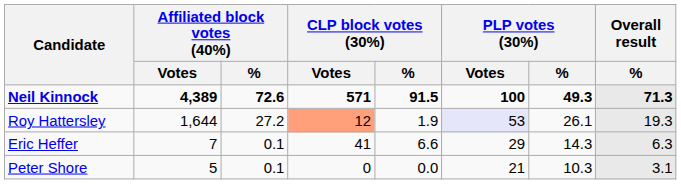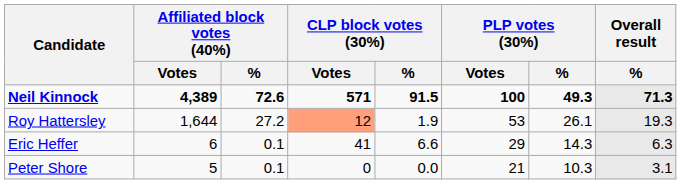 <table class="wikitable" style="font-size:95%;">
 <tr>
 <th scope="col" rowspan="2" width="125">Candidate</th>
 <th scope="col" colspan="2" width="150"><a href='#'>Affiliated block votes</a> <br> (40%)</th>
 <th scope="col" colspan="2" width="150"><a href='#'>CLP block votes</a> <br> (30%)</th>
 <th scope="col" colspan="2" width="150"><a href='#'>PLP votes</a> <br> (30%)</th>
 <th scope="col" colspan="2" width="75">Overall result</th>
 </tr>
 <tr>
 <th>Votes</th>
 <th>%</th>
 <th>Votes</th>
 <th>%</th>
 <th>Votes</th>
 <th>%</th>
 <th>%</th>
 </tr>
 <tr align="right">
 <td scope="row" align="left"><strong><a href='#'>Neil Kinnock</a></strong> </td>
 <td><strong>4,389</strong></td>
 <td><strong>72.6</strong></td>
 <td><strong>571</strong></td>
 <td><strong>91.5</strong></td>
 <td><strong>100</strong></td>
 <td><strong>49.3</strong></td>
 <td style="background:#e9e9e9;"><strong>71.3</strong></td>
 </tr>
 <tr align="right">
 <td scope="row" align="left"><a href='#'>Roy Hattersley</a></td>
 <td>1,644</td>
 <td>27.2</td>
 <td style="background: lightsalmon;">12</td>
 <td>1.9</td>
-<td style="background: lavender;">53</td>
+<td>53</td>
 <td>26.1</td>
 <td style="background:#e9e9e9;">19.3</td>
 </tr>
 <tr align="right">
 <td scope="row" align="left"><a href='#'>Eric Heffer</a></td>
-<td>7</td>
+<td>6</td>
 <td>0.1</td>
 <td>41</td>
 <td>6.6</td>
 <td>29</td>
 <td>14.3</td>
 <td style="background:#e9e9e9;">6.3</td>
 </tr>
 <tr align="right">
 <td scope="row" align="left"><a href='#'>Peter Shore</a></td>
 <td>5</td>
 <td>0.1</td>
 <td>0</td>
 <td>0.0</td>
 <td>21</td>
 <td>10.3</td>
 <td style="background:#e9e9e9;">3.1</td>
 </tr>
 </table>
